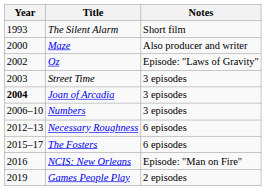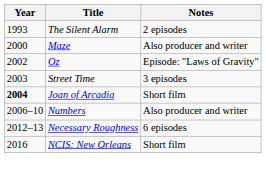 <table class="wikitable sortable">
 <tr>
 <th>Year</th>
 <th>Title</th>
 <th class="unsortable">Notes</th>
 </tr>
 <tr>
 <td>1993</td>
 <td><em>The Silent Alarm</em></td>
-<td>Short film</td>
+<td>2 episodes</td>
 </tr>
 <tr>
 <td>2000</td>
 <td><em><a href='#'>Maze</a></em></td>
 <td>Also producer and writer</td>
 </tr>
 <tr>
 <td>2002</td>
 <td><em><a href='#'>Oz</a></em></td>
 <td>Episode: "Laws of Gravity"</td>
 </tr>
 <tr>
 <td>2003</td>
 <td><em>Street Time</em></td>
 <td>3 episodes</td>
 </tr>
 <tr>
 <td><strong>2004</strong></td>
 <td><em><a href='#'>Joan of Arcadia</a></em></td>
-<td>3 episodes</td>
+<td>Short film</td>
 </tr>
 <tr>
 <td>2006–10</td>
 <td><em><a href='#'>Numbers</a></em></td>
-<td>3 episodes</td>
+<td>Also producer and writer</td>
 </tr>
 <tr>
 <td>2012–13</td>
 <td><em><a href='#'>Necessary Roughness</a></em></td>
 <td>6 episodes</td>
 </tr>
 <tr>
-<td>2015–17</td>
-<td><em><a href='#'>The Fosters</a></em></td>
-<td>6 episodes</td>
-</tr>
-<tr>
 <td>2016</td>
 <td><em><a href='#'>NCIS: New Orleans</a></em></td>
-<td>Episode: "Man on Fire"</td>
-</tr>
-<tr>
-<td>2019</td>
-<td><em><a href='#'>Games People Play</a></em></td>
-<td>2 episodes</td>
+<td>Short film</td>
 </tr>
 </table>
